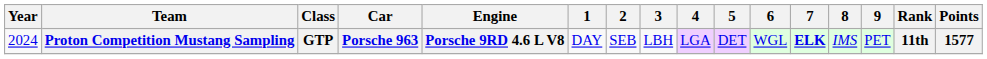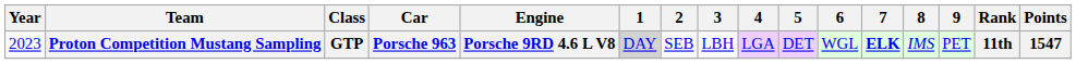 <table class="wikitable" style="text-align:center; font-size:85%">
 <tr>
 <th>Year</th>
 <th>Team</th>
 <th>Class</th>
 <th>Car</th>
 <th>Engine</th>
 <th>1</th>
 <th>2</th>
 <th>3</th>
 <th>4</th>
 <th>5</th>
 <th>6</th>
 <th>7</th>
 <th>8</th>
 <th>9</th>
 <th>Rank</th>
 <th>Points</th>
 </tr>
 <tr>
-<td><a href='#'>2024</a></td>
+<td><a href='#'>2023</a></td>
 <th nowrap><a href='#'>Proton Competition Mustang Sampling</a></th>
 <th>GTP</th>
 <th nowrap><a href='#'>Porsche 963</a></th>
 <th nowrap><a href='#'>Porsche 9RD</a> 4.6 L V8</th>
-<td><a href='#'>DAY</a></td>
+<td style="background: lightgrey;"><a href='#'>DAY</a></td>
 <td><a href='#'>SEB</a></td>
 <td><a href='#'>LBH</a></td>
 <td style="background:#EFCFFF;"><a href='#'>LGA</a><br></td>
 <td style="background:#EFCFFF;"><a href='#'>DET</a><br></td>
 <td style="background:#DFFFDF;"><a href='#'>WGL</a><br></td>
 <td style="background:#DFFFDF;"><strong><a href='#'>ELK</a><br></strong></td>
 <td style="background:#DFFFDF;"><em><a href='#'>IMS</a></em><br></td>
 <td style="background:#DFFFDF;"><a href='#'>PET</a><br></td>
 <th>11th</th>
-<th>1577</th>
+<th>1547</th>
 </tr>
 <tr>
 </tr>
 </table>
